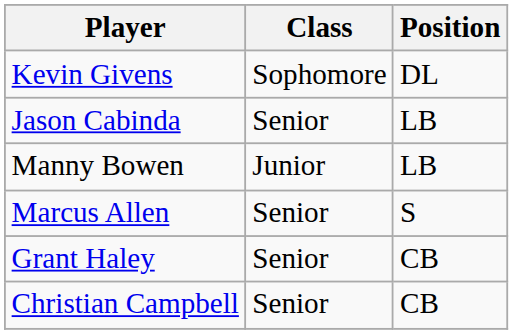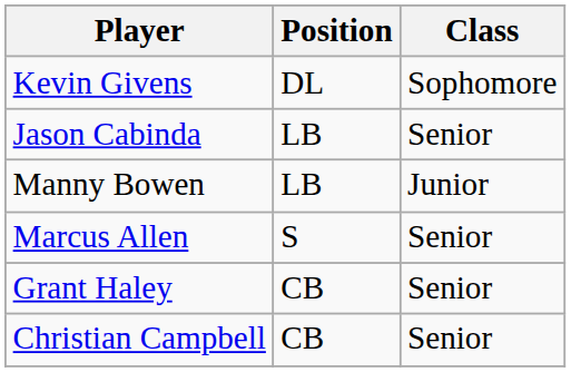 <table class="wikitable">
 <tr ;>
 <th>Player</th>
+<th>Position</th>
 <th>Class</th>
-<th>Position</th>
 </tr>
 <tr>
 <td><a href='#'>Kevin Givens</a></td>
+<td>DL</td>
 <td>Sophomore</td>
-<td>DL</td>
 </tr>
 <tr>
 <td><a href='#'>Jason Cabinda</a></td>
+<td>LB</td>
 <td>Senior</td>
-<td>LB</td>
 </tr>
 <tr>
 <td>Manny Bowen</td>
+<td>LB</td>
 <td>Junior</td>
-<td>LB</td>
 </tr>
 <tr>
 <td><a href='#'>Marcus Allen</a></td>
+<td>S</td>
 <td>Senior</td>
-<td>S</td>
 </tr>
 <tr>
 <td><a href='#'>Grant Haley</a></td>
+<td>CB</td>
 <td>Senior</td>
-<td>CB</td>
 </tr>
 <tr>
 <td><a href='#'>Christian Campbell</a></td>
+<td>CB</td>
 <td>Senior</td>
-<td>CB</td>
 </tr>
 </table>
